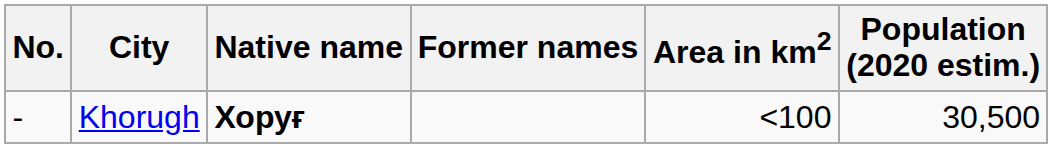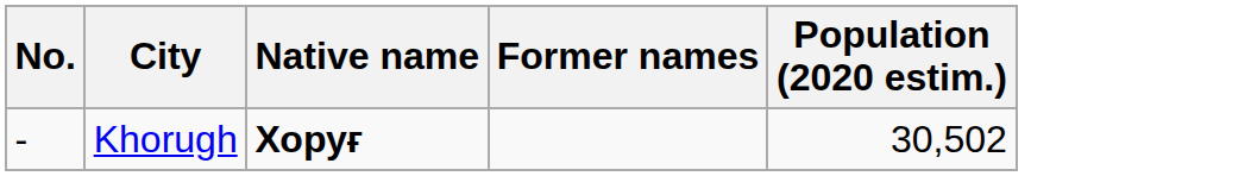 <table class="wikitable sortable">
 <tr>
 <th>No.</th>
 <th>City</th>
 <th>Native name</th>
 <th>Former names</th>
-<th>Area in km<sup>2</sup></th>
 <th>Population<br>(2020 estim.)</th>
 </tr>
 <tr>
 <td>-</td>
 <td><a href='#'>Khorugh</a></td>
 <td><strong>Хоруғ</strong></td>
 <td></td>
-<td align="right"><100</td>
-<td align="right">30,500</td>
+<td align="right">30,502</td>
 </tr>
 </table>
